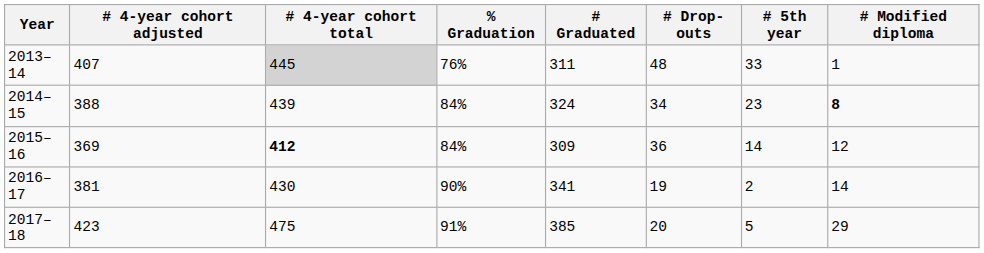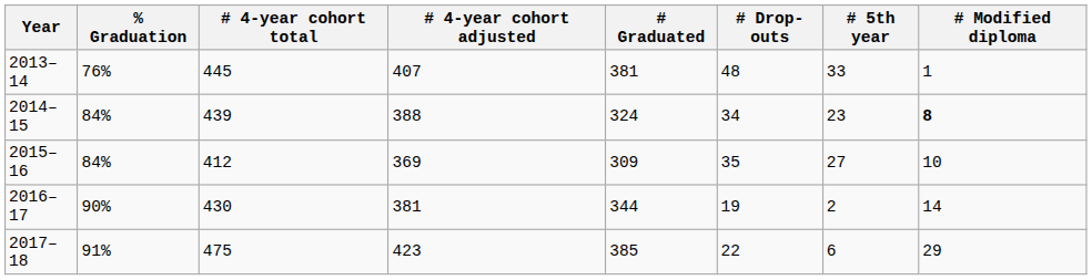 <table class="wikitable sortable" border="1">
 <tr>
 <th>Year</th>
+<th>% Graduation</th>
+<th># 4-year cohort total</th>
 <th># 4-year cohort adjusted</th>
-<th># 4-year cohort total</th>
-<th>% Graduation</th>
 <th># Graduated</th>
 <th># Drop-outs</th>
 <th># 5th year</th>
 <th># Modified diploma</th>
 </tr>
 <tr>
 <td>2013–14</td>
+<td>76%</td>
+<td>445</td>
 <td>407</td>
-<td style="background: lightgrey;">445</td>
-<td>76%</td>
-<td>311</td>
+<td>381</td>
 <td>48</td>
 <td>33</td>
 <td>1</td>
 </tr>
 <tr>
 <td>2014–15</td>
+<td>84%</td>
+<td>439</td>
 <td>388</td>
-<td>439</td>
-<td>84%</td>
 <td>324</td>
 <td>34</td>
 <td>23</td>
 <td><strong>8</strong></td>
 </tr>
 <tr>
 <td>2015–16</td>
+<td>84%</td>
+<td>412</td>
 <td>369</td>
-<td><strong>412</strong></td>
-<td>84%</td>
 <td>309</td>
-<td>36</td>
-<td>14</td>
-<td>12</td>
+<td>35</td>
+<td>27</td>
+<td>10</td>
 </tr>
 <tr>
 <td>2016–17</td>
+<td>90%</td>
+<td>430</td>
 <td>381</td>
-<td>430</td>
-<td>90%</td>
-<td>341</td>
+<td>344</td>
 <td>19</td>
 <td>2</td>
 <td>14</td>
 </tr>
 <tr>
 <td>2017–18</td>
+<td>91%</td>
+<td>475</td>
 <td>423</td>
-<td>475</td>
-<td>91%</td>
 <td>385</td>
-<td>20</td>
-<td>5</td>
+<td>22</td>
+<td>6</td>
 <td>29</td>
 </tr>
 </table>
